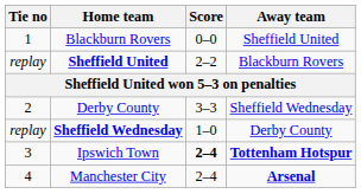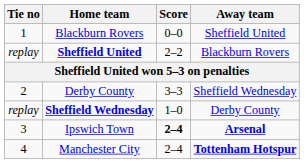 <table class="wikitable" style="text-align: center">
 <tr>
 <th>Tie no</th>
 <th>Home team</th>
 <th>Score</th>
 <th>Away team</th>
 </tr>
 <tr>
 <td>1</td>
 <td><a href='#'>Blackburn Rovers</a></td>
 <td>0–0</td>
 <td><a href='#'>Sheffield United</a></td>
 </tr>
 <tr>
 <td><em>replay</em></td>
 <td><strong><a href='#'>Sheffield United</a></strong></td>
 <td>2–2</td>
 <td><a href='#'>Blackburn Rovers</a></td>
 </tr>
 <tr>
 <th colspan=4>Sheffield United won 5–3 on penalties</th>
 </tr>
 <tr>
 <td>2</td>
 <td><a href='#'>Derby County</a></td>
 <td>3–3</td>
 <td><a href='#'>Sheffield Wednesday</a></td>
 </tr>
 <tr>
 <td><em>replay</em></td>
 <td><strong><a href='#'>Sheffield Wednesday</a></strong></td>
 <td>1–0</td>
 <td><a href='#'>Derby County</a></td>
 </tr>
 <tr>
 <td>3</td>
 <td><a href='#'>Ipswich Town</a></td>
 <td><strong>2–4</strong></td>
-<td><strong><a href='#'>Tottenham Hotspur</a></strong></td>
+<td><strong><a href='#'>Arsenal</a></strong></td>
 </tr>
 <tr>
 <td>4</td>
 <td><a href='#'>Manchester City</a></td>
 <td>2–4</td>
-<td><strong><a href='#'>Arsenal</a></strong></td>
+<td><strong><a href='#'>Tottenham Hotspur</a></strong></td>
 </tr>
 </table>
